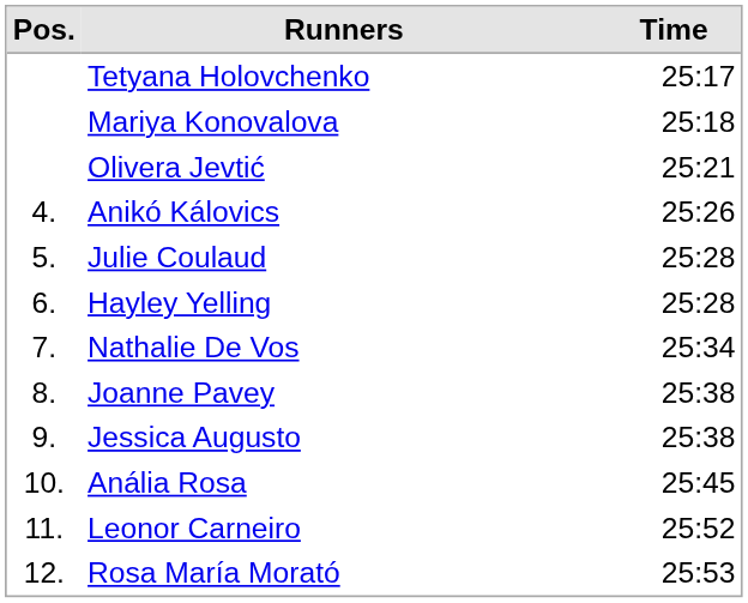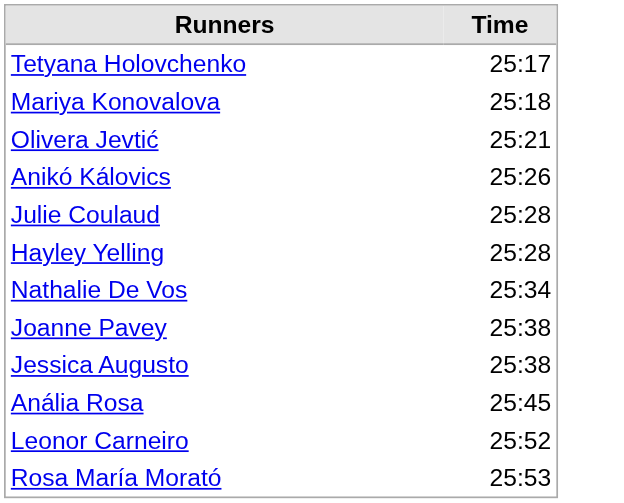 <table cellspacing="0" cellpadding="3" style="border:1px solid #AAAAAA;font-size:90%">
 <tr bgcolor="#E4E4E4">
-<th style="border-bottom:1px solid #AAAAAA" width=10>Pos.</th>
 <th style="border-bottom:1px solid #AAAAAA" width=250>Runners</th>
 <th style="border-bottom:1px solid #AAAAAA" width=60>Time</th>
 </tr>
 <tr align="center">
-<td align="center"></td>
 <td align="left"> <a href='#'>Tetyana Holovchenko</a></td>
 <td align="right">25:17</td>
 </tr>
 <tr align="center">
-<td align="center"></td>
 <td align="left"> <a href='#'>Mariya Konovalova</a></td>
 <td align="right">25:18</td>
 </tr>
 <tr align="center">
-<td align="center"></td>
 <td align="left"> <a href='#'>Olivera Jevtić</a></td>
 <td align="right">25:21</td>
 </tr>
 <tr align="center">
-<td align="center">4.</td>
 <td align="left"> <a href='#'>Anikó Kálovics</a></td>
 <td align="right">25:26</td>
 </tr>
 <tr align="center">
-<td align="center">5.</td>
 <td align="left"> <a href='#'>Julie Coulaud</a></td>
 <td align="right">25:28</td>
 </tr>
 <tr align="center">
-<td align="center">6.</td>
 <td align="left"> <a href='#'>Hayley Yelling</a></td>
 <td align="right">25:28</td>
 </tr>
 <tr align="center">
-<td align="center">7.</td>
 <td align="left"> <a href='#'>Nathalie De Vos</a></td>
 <td align="right">25:34</td>
 </tr>
 <tr align="center">
-<td align="center">8.</td>
 <td align="left"> <a href='#'>Joanne Pavey</a></td>
 <td align="right">25:38</td>
 </tr>
 <tr align="center">
-<td align="center">9.</td>
 <td align="left"> <a href='#'>Jessica Augusto</a></td>
 <td align="right">25:38</td>
 </tr>
 <tr align="center">
-<td align="center">10.</td>
 <td align="left"> <a href='#'>Anália Rosa</a></td>
 <td align="right">25:45</td>
 </tr>
 <tr align="center">
-<td align="center">11.</td>
 <td align="left"> <a href='#'>Leonor Carneiro</a></td>
 <td align="right">25:52</td>
 </tr>
 <tr align="center">
-<td align="center">12.</td>
 <td align="left"> <a href='#'>Rosa María Morató</a></td>
 <td align="right">25:53</td>
 </tr>
 </table>
